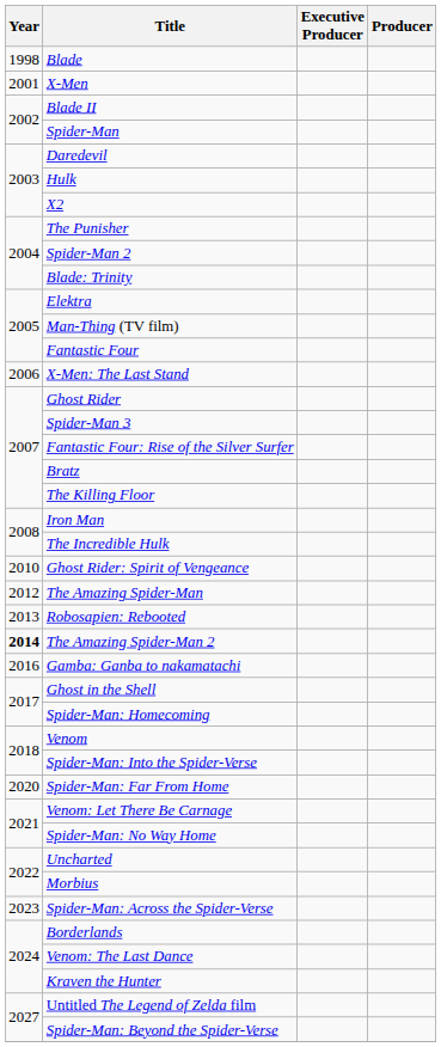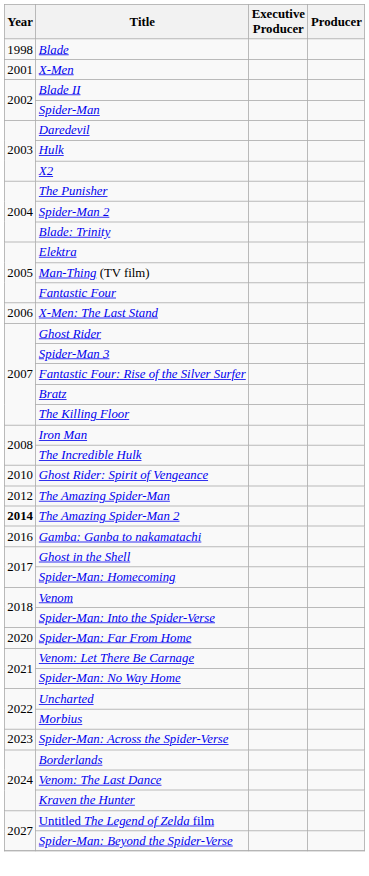 <table class="wikitable">
 <tr>
 <th>Year</th>
 <th>Title</th>
 <th>Executive<br>Producer</th>
 <th>Producer</th>
 </tr>
 <tr>
 <td>1998</td>
 <td><em><a href='#'>Blade</a></em></td>
 <td></td>
 <td></td>
 </tr>
 <tr>
 <td>2001</td>
 <td><em><a href='#'>X-Men</a></em></td>
 <td></td>
 <td></td>
 </tr>
 <tr>
 <td rowspan=2>2002</td>
 <td><em><a href='#'>Blade II</a></em></td>
 <td></td>
 <td></td>
 </tr>
 <tr>
 <td><em><a href='#'>Spider-Man</a></em></td>
 <td></td>
 <td></td>
 </tr>
 <tr>
 <td rowspan=3>2003</td>
 <td><em><a href='#'>Daredevil</a></em></td>
 <td></td>
 <td></td>
 </tr>
 <tr>
 <td><em><a href='#'>Hulk</a></em></td>
 <td></td>
 <td></td>
 </tr>
 <tr>
 <td><em><a href='#'>X2</a></em></td>
 <td></td>
 <td></td>
 </tr>
 <tr>
 <td rowspan=3>2004</td>
 <td><em><a href='#'>The Punisher</a></em></td>
 <td></td>
 <td></td>
 </tr>
 <tr>
 <td><em><a href='#'>Spider-Man 2</a></em></td>
 <td></td>
 <td></td>
 </tr>
 <tr>
 <td><em><a href='#'>Blade: Trinity</a></em></td>
 <td></td>
 <td></td>
 </tr>
 <tr>
 <td rowspan=3>2005</td>
 <td><em><a href='#'>Elektra</a></em></td>
 <td></td>
 <td></td>
 </tr>
 <tr>
 <td><em><a href='#'>Man-Thing</a></em> (TV film)</td>
 <td></td>
 <td></td>
 </tr>
 <tr>
 <td><em><a href='#'>Fantastic Four</a></em></td>
 <td></td>
 <td></td>
 </tr>
 <tr>
 <td>2006</td>
 <td><em><a href='#'>X-Men: The Last Stand</a></em></td>
 <td></td>
 <td></td>
 </tr>
 <tr>
 <td rowspan=5>2007</td>
 <td><em><a href='#'>Ghost Rider</a></em></td>
 <td></td>
 <td></td>
 </tr>
 <tr>
 <td><em><a href='#'>Spider-Man 3</a></em></td>
 <td></td>
 <td></td>
 </tr>
 <tr>
 <td><em><a href='#'>Fantastic Four: Rise of the Silver Surfer</a></em></td>
 <td></td>
 <td></td>
 </tr>
 <tr>
 <td><em><a href='#'>Bratz</a></em></td>
 <td></td>
 <td></td>
 </tr>
 <tr>
 <td><em><a href='#'>The Killing Floor</a></em></td>
 <td></td>
 <td></td>
 </tr>
 <tr>
 <td rowspan=2>2008</td>
 <td><em><a href='#'>Iron Man</a></em></td>
 <td></td>
 <td></td>
 </tr>
 <tr>
 <td><em><a href='#'>The Incredible Hulk</a></em></td>
 <td></td>
 <td></td>
 </tr>
 <tr>
 <td>2010</td>
 <td><em><a href='#'>Ghost Rider: Spirit of Vengeance</a></em></td>
 <td></td>
 <td></td>
 </tr>
 <tr>
 <td>2012</td>
 <td><em><a href='#'>The Amazing Spider-Man</a></em></td>
 <td></td>
 <td></td>
 </tr>
 <tr>
-<td>2013</td>
-<td><em><a href='#'>Robosapien: Rebooted</a></em></td>
-<td></td>
-<td></td>
-</tr>
-<tr>
 <td><strong>2014</strong></td>
 <td><em><a href='#'>The Amazing Spider-Man 2</a></em></td>
 <td></td>
 <td></td>
 </tr>
 <tr>
 <td>2016</td>
 <td><em><a href='#'>Gamba: Ganba to nakamatachi</a></em></td>
 <td></td>
 <td></td>
 </tr>
 <tr>
 <td rowspan=2>2017</td>
 <td><em><a href='#'>Ghost in the Shell</a></em></td>
 <td></td>
 <td></td>
 </tr>
 <tr>
 <td><em><a href='#'>Spider-Man: Homecoming</a></em></td>
 <td></td>
 <td></td>
 </tr>
 <tr>
 <td rowspan=2>2018</td>
 <td><em><a href='#'>Venom</a></em></td>
 <td></td>
 <td></td>
 </tr>
 <tr>
 <td><em><a href='#'>Spider-Man: Into the Spider-Verse</a></em></td>
 <td></td>
 <td></td>
 </tr>
 <tr>
 <td>2020</td>
 <td><em><a href='#'>Spider-Man: Far From Home</a></em></td>
 <td></td>
 <td></td>
 </tr>
 <tr>
 <td rowspan=2>2021</td>
 <td><em><a href='#'>Venom: Let There Be Carnage</a></em></td>
 <td></td>
 <td></td>
 </tr>
 <tr>
 <td><em><a href='#'>Spider-Man: No Way Home</a></em></td>
 <td></td>
 <td></td>
 </tr>
 <tr>
 <td rowspan=2>2022</td>
 <td><em><a href='#'>Uncharted</a></em></td>
 <td></td>
 <td></td>
 </tr>
 <tr>
 <td><em><a href='#'>Morbius</a></em></td>
 <td></td>
 <td></td>
 </tr>
 <tr>
 <td>2023</td>
 <td><em><a href='#'>Spider-Man: Across the Spider-Verse</a></em></td>
 <td></td>
 <td></td>
 </tr>
 <tr>
 <td rowspan=3>2024</td>
 <td><em><a href='#'>Borderlands</a></em></td>
 <td></td>
 <td></td>
 </tr>
 <tr>
 <td><em><a href='#'>Venom: The Last Dance</a></em></td>
 <td></td>
 <td></td>
 </tr>
 <tr>
 <td><em><a href='#'>Kraven the Hunter</a></em></td>
 <td></td>
 <td></td>
 </tr>
 <tr>
 <td rowspan=2>2027</td>
 <td><a href='#'>Untitled <em>The Legend of Zelda</em> film</a></td>
 <td></td>
 <td></td>
 </tr>
 <tr>
 <td><em><a href='#'>Spider-Man: Beyond the Spider-Verse</a></em></td>
 <td></td>
 <td></td>
 </tr>
 <tr>
 </tr>
 </table>
